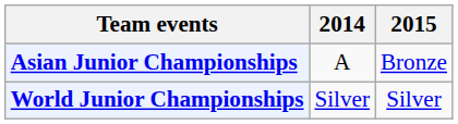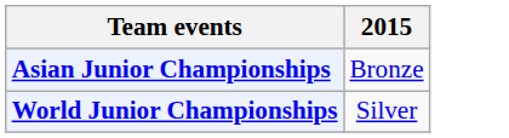 <table class="wikitable" style="font-size: 90%; text-align:center">
 <tr>
 <th>Team events</th>
-<th>2014</th>
 <th>2015</th>
 </tr>
 <tr>
 <td bgcolor="#ECF2FF"; align="left"><strong><a href='#'>Asian Junior Championships</a></strong></td>
-<td>A</td>
 <td> <a href='#'>Bronze</a></td>
 </tr>
 <tr>
 <td bgcolor="#ECF2FF"; align="left"><strong><a href='#'>World Junior Championships</a></strong></td>
 <td> <a href='#'>Silver</a></td>
-<td> <a href='#'>Silver</a></td>
 </tr>
 </table>
